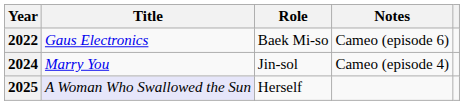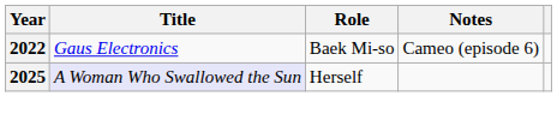 <table class="wikitable plainrowheaders">
 <tr>
 <th scope="col">Year</th>
 <th scope="col">Title</th>
 <th scope="col">Role</th>
 <th scope="col">Notes</th>
 <th scope="col" class="unsortable"></th>
 </tr>
 <tr>
 <th scope="row">2022</th>
 <td><em><a href='#'>Gaus Electronics</a></em></td>
 <td>Baek Mi-so</td>
 <td>Cameo (episode 6)</td>
 <td style="text-align:center"></td>
 </tr>
 <tr>
-<th scope="row">2024</th>
-<td><em><a href='#'>Marry You</a></em></td>
-<td>Jin-sol</td>
-<td>Cameo (episode 4)</td>
-<td style="text-align:center"></td>
-</tr>
-<tr>
 <th scope="row">2025</th>
 <td style="background: lavender;"><em>A Woman Who Swallowed the Sun</em></td>
 <td>Herself</td>
 <td></td>
 <td style="text-align:center"></td>
 </tr>
 </table>
